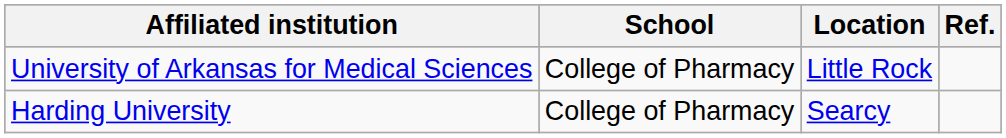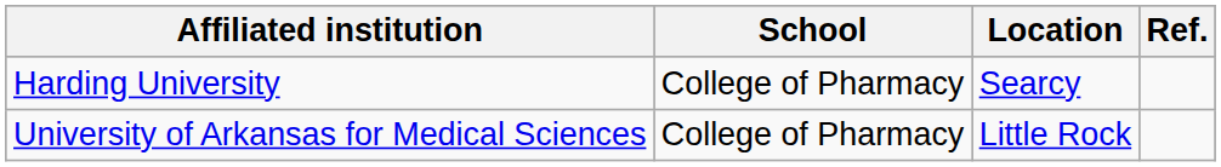 <table class="wikitable sortable">
 <tr>
 <th>Affiliated institution</th>
 <th>School</th>
 <th>Location</th>
 <th>Ref.</th>
 </tr>
 <tr>
+<td><a href='#'>Harding University</a></td>
+<td>College of Pharmacy</td>
+<td><a href='#'>Searcy</a></td>
+<td></td>
+</tr>
+<tr>
 <td><a href='#'>University of Arkansas for Medical Sciences</a></td>
 <td>College of Pharmacy</td>
 <td><a href='#'>Little Rock</a></td>
 <td></td>
 </tr>
-<tr>
-<td><a href='#'>Harding University</a></td>
-<td>College of Pharmacy</td>
-<td><a href='#'>Searcy</a></td>
-<td></td>
-</tr>
 </table>
